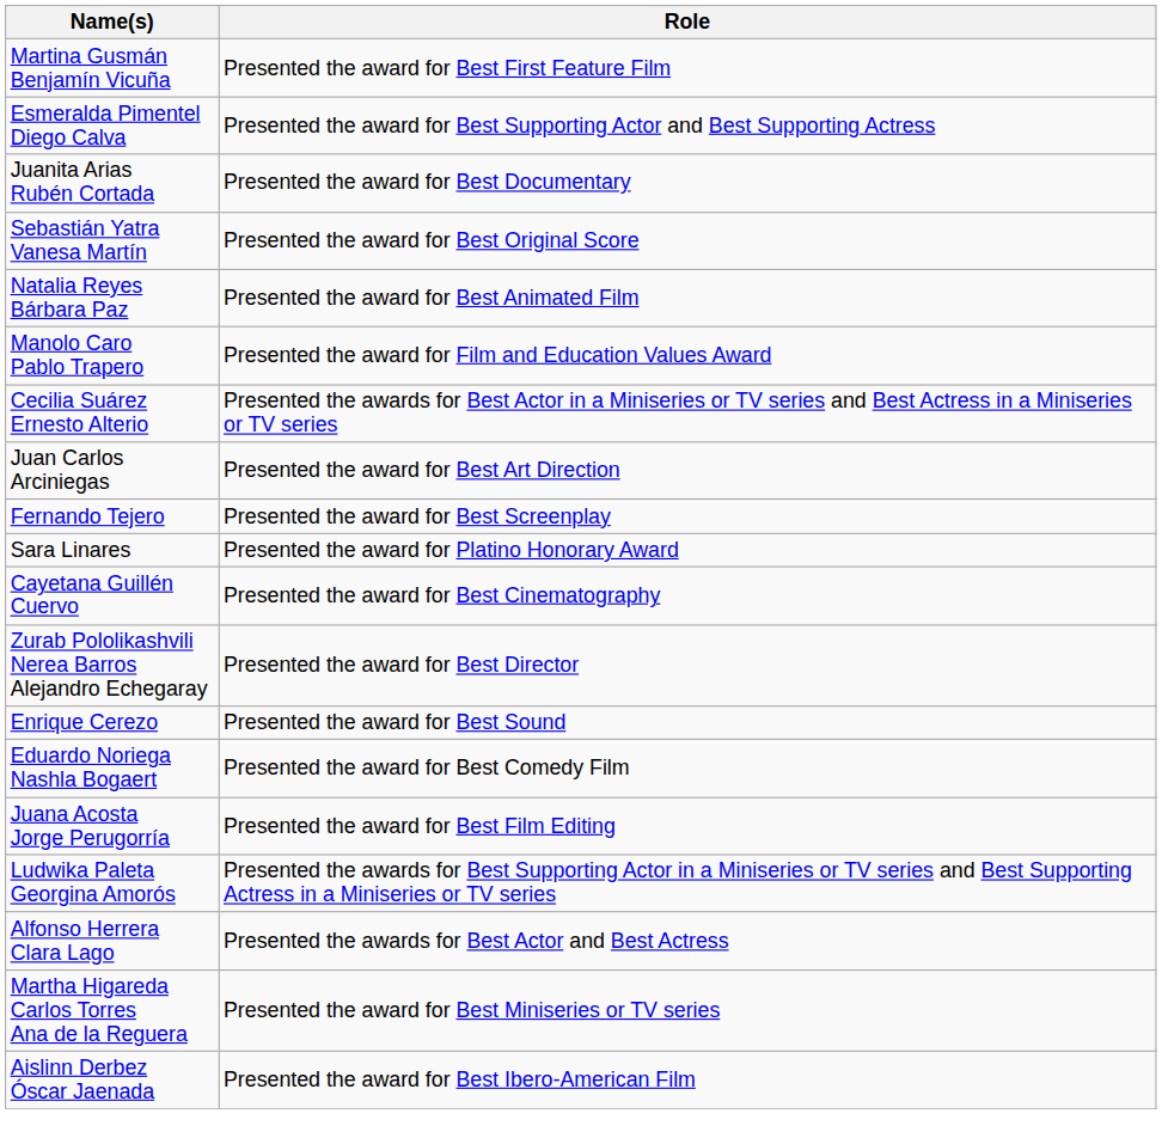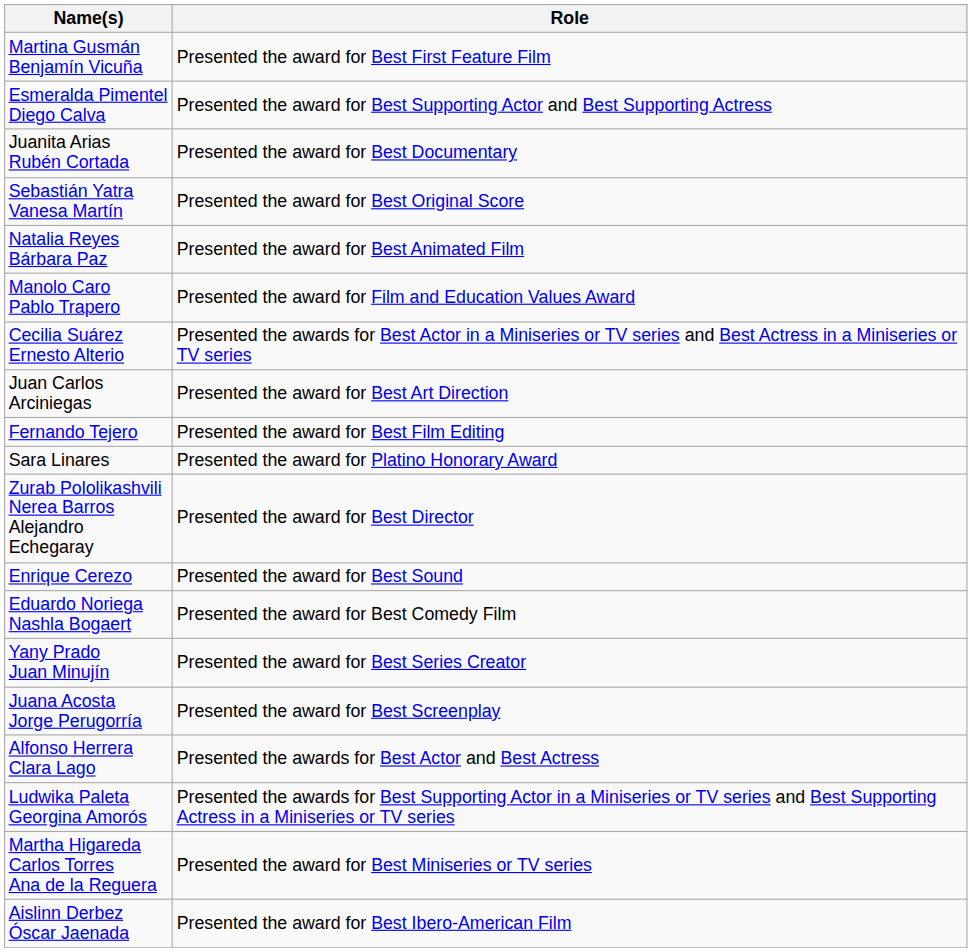 <table class="wikitable plainrowheaders sortable">
 <tr>
 <th scope="col">Name(s)</th>
 <th scope="col">Role</th>
 </tr>
 <tr>
 <td><a href='#'>Martina Gusmán</a><br><a href='#'>Benjamín Vicuña</a></td>
 <td>Presented the award for <a href='#'>Best First Feature Film</a></td>
 </tr>
 <tr>
 <td><a href='#'>Esmeralda Pimentel</a><br><a href='#'>Diego Calva</a></td>
 <td>Presented the award for <a href='#'>Best Supporting Actor</a> and <a href='#'>Best Supporting Actress</a></td>
 </tr>
 <tr>
 <td>Juanita Arias<br><a href='#'>Rubén Cortada</a></td>
 <td>Presented the award for <a href='#'>Best Documentary</a></td>
 </tr>
 <tr>
 <td><a href='#'>Sebastián Yatra</a><br><a href='#'>Vanesa Martín</a></td>
 <td>Presented the award for <a href='#'>Best Original Score</a></td>
 </tr>
 <tr>
 <td><a href='#'>Natalia Reyes</a><br><a href='#'>Bárbara Paz</a></td>
 <td>Presented the award for <a href='#'>Best Animated Film</a></td>
 </tr>
 <tr>
 <td><a href='#'>Manolo Caro</a><br><a href='#'>Pablo Trapero</a></td>
 <td>Presented the award for <a href='#'>Film and Education Values Award</a></td>
 </tr>
 <tr>
 <td><a href='#'>Cecilia Suárez</a><br><a href='#'>Ernesto Alterio</a></td>
 <td>Presented the awards for <a href='#'>Best Actor in a Miniseries or TV series</a> and <a href='#'>Best Actress in a Miniseries or TV series</a></td>
 </tr>
 <tr>
 <td>Juan Carlos Arciniegas</td>
 <td>Presented the award for <a href='#'>Best Art Direction</a></td>
 </tr>
 <tr>
 <td><a href='#'>Fernando Tejero</a></td>
-<td>Presented the award for <a href='#'>Best Screenplay</a></td>
+<td>Presented the award for <a href='#'>Best Film Editing</a></td>
 </tr>
 <tr>
 <td>Sara Linares</td>
 <td>Presented the award for <a href='#'>Platino Honorary Award</a></td>
-</tr>
-<tr>
-<td><a href='#'>Cayetana Guillén Cuervo</a></td>
-<td>Presented the award for <a href='#'>Best Cinematography</a></td>
 </tr>
 <tr>
 <td><a href='#'>Zurab Pololikashvili</a><br><a href='#'>Nerea Barros</a><br>Alejandro Echegaray</td>
 <td>Presented the award for <a href='#'>Best Director</a></td>
 </tr>
 <tr>
 <td><a href='#'>Enrique Cerezo</a></td>
 <td>Presented the award for <a href='#'>Best Sound</a></td>
 </tr>
 <tr>
 <td><a href='#'>Eduardo Noriega</a><br><a href='#'>Nashla Bogaert</a></td>
 <td>Presented the award for Best Comedy Film</td>
 </tr>
 <tr>
+<td><a href='#'>Yany Prado</a><br><a href='#'>Juan Minujín</a></td>
+<td>Presented the award for <a href='#'>Best Series Creator</a></td>
+</tr>
+<tr>
 <td><a href='#'>Juana Acosta</a><br><a href='#'>Jorge Perugorría</a></td>
-<td>Presented the award for <a href='#'>Best Film Editing</a></td>
+<td>Presented the award for <a href='#'>Best Screenplay</a></td>
+</tr>
+<tr>
+<td><a href='#'>Alfonso Herrera</a><br><a href='#'>Clara Lago</a></td>
+<td>Presented the awards for <a href='#'>Best Actor</a> and <a href='#'>Best Actress</a></td>
 </tr>
 <tr>
 <td><a href='#'>Ludwika Paleta</a><br><a href='#'>Georgina Amorós</a></td>
 <td>Presented the awards for <a href='#'>Best Supporting Actor in a Miniseries or TV series</a> and <a href='#'>Best Supporting Actress in a Miniseries or TV series</a></td>
-</tr>
-<tr>
-<td><a href='#'>Alfonso Herrera</a><br><a href='#'>Clara Lago</a></td>
-<td>Presented the awards for <a href='#'>Best Actor</a> and <a href='#'>Best Actress</a></td>
 </tr>
 <tr>
 <td><a href='#'>Martha Higareda</a><br><a href='#'>Carlos Torres</a><br><a href='#'>Ana de la Reguera</a></td>
 <td>Presented the award for <a href='#'>Best Miniseries or TV series</a></td>
 </tr>
 <tr>
 <td><a href='#'>Aislinn Derbez</a><br><a href='#'>Óscar Jaenada</a></td>
 <td>Presented the award for <a href='#'>Best Ibero-American Film</a></td>
 </tr>
 <tr>
 </tr>
 </table>
